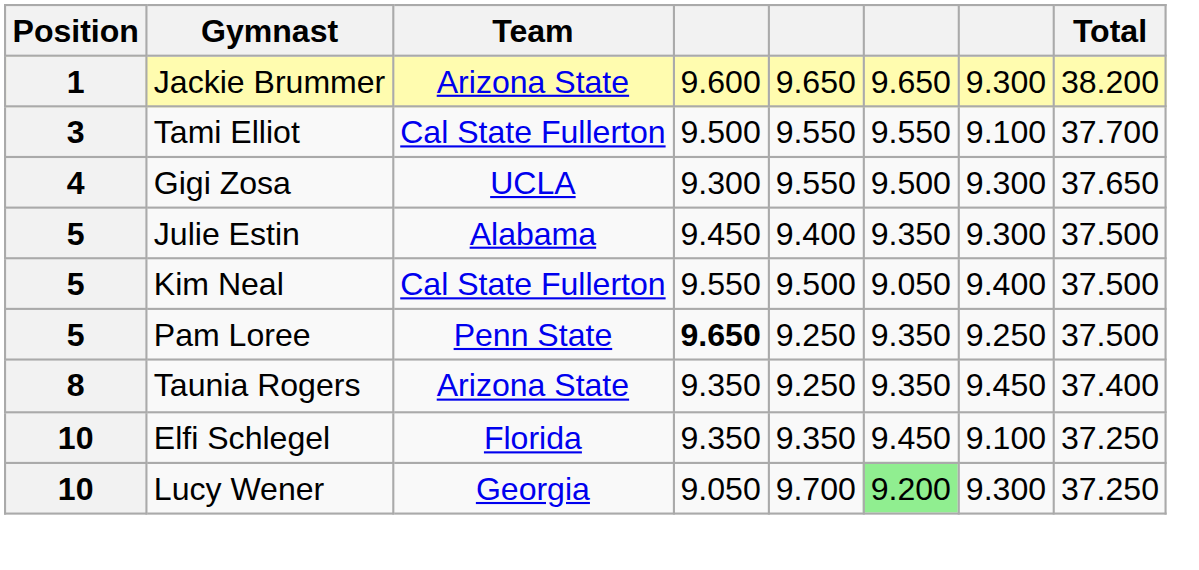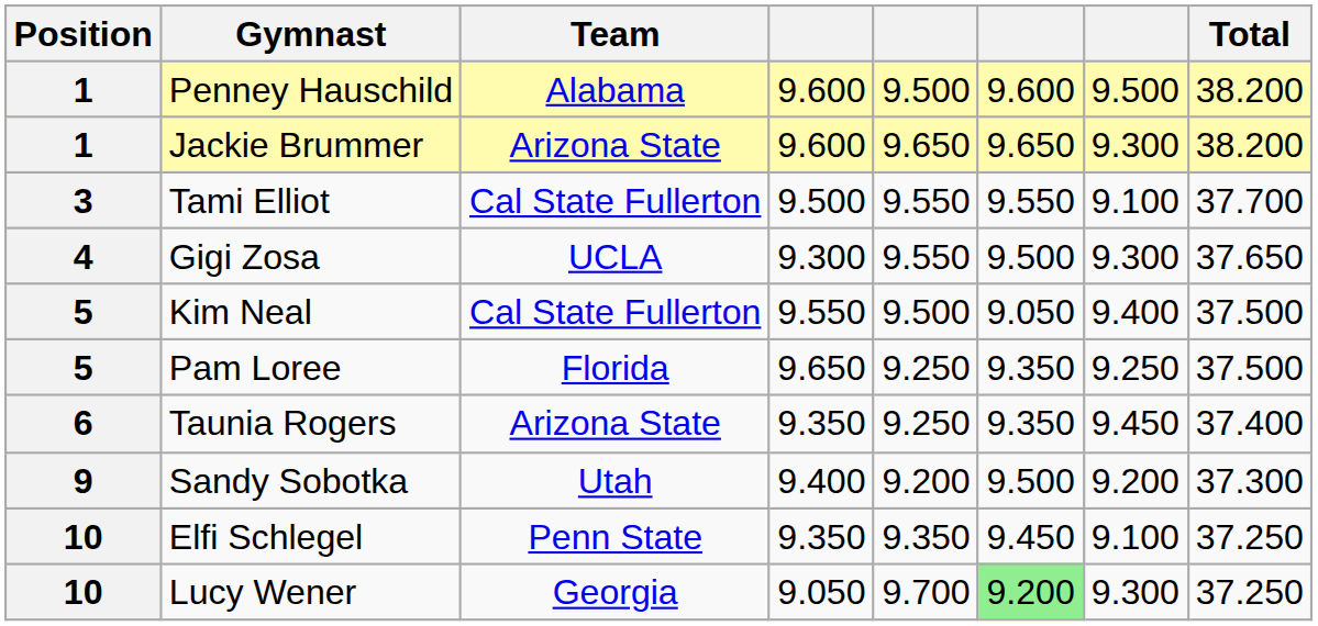 <table class="wikitable sortable" style="text-align:center; font-size:95%">
 <tr>
 <th scope=col>Position</th>
 <th scope=col>Gymnast</th>
 <th scope=col>Team</th>
 <th scope=col></th>
 <th scope=col></th>
 <th scope=col></th>
 <th scope=col></th>
 <th scope=col>Total</th>
+</tr>
+<tr bgcolor=fffcaf>
+<th scope=row>1</th>
+<td align=left>Penney Hauschild</td>
+<td><a href='#'>Alabama</a></td>
+<td>9.600</td>
+<td>9.500</td>
+<td>9.600</td>
+<td>9.500</td>
+<td>38.200</td>
 </tr>
 <tr bgcolor=fffcaf>
 <th scope=row>1</th>
 <td align=left>Jackie Brummer</td>
 <td><a href='#'>Arizona State</a></td>
 <td>9.600</td>
 <td>9.650</td>
 <td>9.650</td>
 <td>9.300</td>
 <td>38.200</td>
 </tr>
 <tr>
 <th scope=row>3</th>
 <td align=left>Tami Elliot</td>
 <td><a href='#'>Cal State Fullerton</a></td>
 <td>9.500</td>
 <td>9.550</td>
 <td>9.550</td>
 <td>9.100</td>
 <td>37.700</td>
 </tr>
 <tr>
 <th scope=row>4</th>
 <td align=left>Gigi Zosa</td>
 <td><a href='#'>UCLA</a></td>
 <td>9.300</td>
 <td>9.550</td>
 <td>9.500</td>
 <td>9.300</td>
 <td>37.650</td>
 </tr>
 <tr>
 <th scope=row>5</th>
-<td align=left>Julie Estin</td>
-<td><a href='#'>Alabama</a></td>
-<td>9.450</td>
-<td>9.400</td>
-<td>9.350</td>
-<td>9.300</td>
-<td>37.500</td>
-</tr>
-<tr>
-<th scope=row>5</th>
 <td align=left>Kim Neal</td>
 <td><a href='#'>Cal State Fullerton</a></td>
 <td>9.550</td>
 <td>9.500</td>
 <td>9.050</td>
 <td>9.400</td>
 <td>37.500</td>
 </tr>
 <tr>
 <th scope=row>5</th>
 <td align=left>Pam Loree</td>
-<td><a href='#'>Penn State</a></td>
-<td><strong>9.650</strong></td>
+<td><a href='#'>Florida</a></td>
+<td>9.650</td>
 <td>9.250</td>
 <td>9.350</td>
 <td>9.250</td>
 <td>37.500</td>
 </tr>
 <tr>
-<th scope=row>8</th>
+<th scope=row>6</th>
 <td align=left>Taunia Rogers</td>
 <td><a href='#'>Arizona State</a></td>
 <td>9.350</td>
 <td>9.250</td>
 <td>9.350</td>
 <td>9.450</td>
 <td>37.400</td>
 </tr>
 <tr>
+<th scope=row>9</th>
+<td align=left>Sandy Sobotka</td>
+<td><a href='#'>Utah</a></td>
+<td>9.400</td>
+<td>9.200</td>
+<td>9.500</td>
+<td>9.200</td>
+<td>37.300</td>
+</tr>
+<tr>
 <th scope=row>10</th>
 <td align=left>Elfi Schlegel</td>
-<td><a href='#'>Florida</a></td>
+<td><a href='#'>Penn State</a></td>
 <td>9.350</td>
 <td>9.350</td>
 <td>9.450</td>
 <td>9.100</td>
 <td>37.250</td>
 </tr>
 <tr>
 <th scope=row>10</th>
 <td align=left>Lucy Wener</td>
 <td><a href='#'>Georgia</a></td>
 <td>9.050</td>
 <td>9.700</td>
 <td style="background: lightgreen;">9.200</td>
 <td>9.300</td>
 <td>37.250</td>
 </tr>
 </table>
